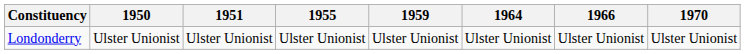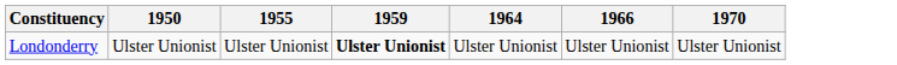 <table class="wikitable sortable">
 <tr>
 <th>Constituency</th>
 <th>1950</th>
-<th>1951</th>
 <th>1955</th>
 <th>1959</th>
 <th>1964</th>
 <th>1966</th>
 <th>1970</th>
 </tr>
 <tr>
 <td><a href='#'>Londonderry</a></td>
 <td bgcolor=>Ulster Unionist</td>
 <td bgcolor=>Ulster Unionist</td>
-<td bgcolor=>Ulster Unionist</td>
-<td bgcolor=>Ulster Unionist</td>
+<td bgcolor=><strong>Ulster Unionist</strong></td>
 <td bgcolor=>Ulster Unionist</td>
 <td bgcolor=>Ulster Unionist</td>
 <td bgcolor=>Ulster Unionist</td>
 </tr>
 </table>
